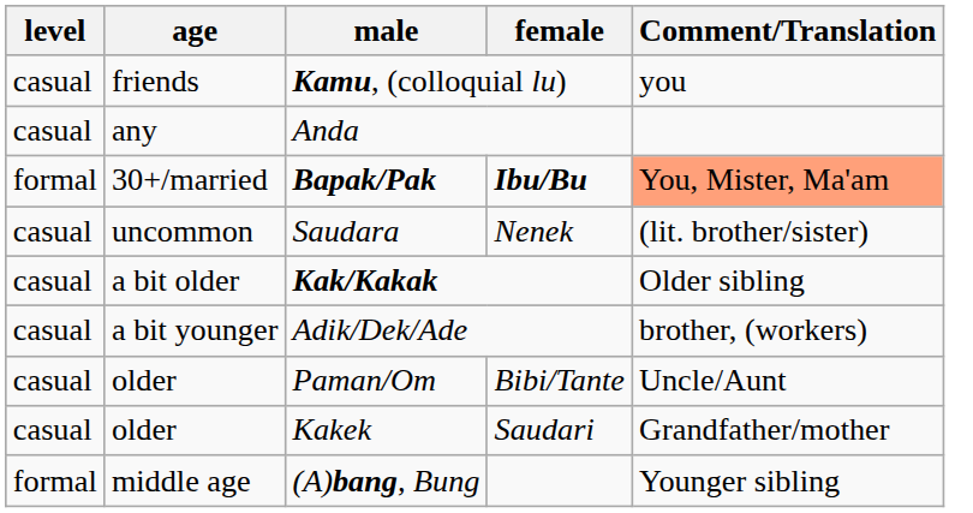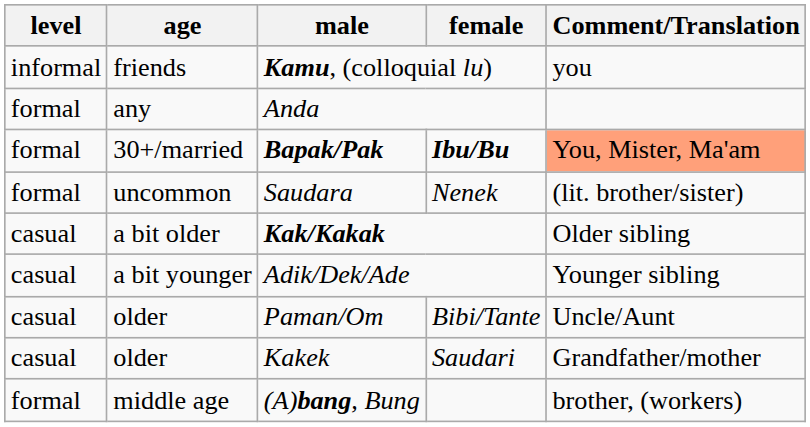 <table class="wikitable">
 <tr>
 <th>level</th>
 <th>age</th>
 <th>male</th>
 <th>female</th>
 <th>Comment/Translation</th>
 </tr>
 <tr>
-<td>casual</td>
+<td>informal</td>
 <td>friends</td>
 <td colspan="2"><strong><em>Kamu</em></strong>, (colloquial <em>lu</em>)</td>
 <td>you</td>
 </tr>
 <tr>
-<td>casual</td>
+<td>formal</td>
 <td>any</td>
 <td colspan="2"><em>Anda</em></td>
 <td></td>
 </tr>
 <tr>
 <td>formal</td>
 <td>30+/married</td>
 <td><strong><em>Bapak/Pak</em></strong></td>
 <td><strong><em>Ibu/Bu</em></strong></td>
 <td style="background: lightsalmon;">You, Mister, Ma'am</td>
 </tr>
 <tr>
-<td>casual</td>
+<td>formal</td>
 <td>uncommon</td>
 <td><em>Saudara</em></td>
 <td><em>Nenek</em></td>
 <td>(lit. brother/sister)</td>
 </tr>
 <tr>
 <td>casual</td>
 <td>a bit older</td>
 <td colspan="2"><strong><em>Kak/Kakak</em></strong></td>
 <td>Older sibling</td>
 </tr>
 <tr>
 <td>casual</td>
 <td>a bit younger</td>
 <td colspan="2"><em>Adik/Dek/Ade</em></td>
-<td>brother, (workers)</td>
+<td>Younger sibling</td>
 </tr>
 <tr>
 <td>casual</td>
 <td>older</td>
 <td><em>Paman/Om</em></td>
 <td><em>Bibi/Tante</em></td>
 <td>Uncle/Aunt</td>
 </tr>
 <tr>
 <td>casual</td>
 <td>older</td>
 <td><em>Kakek</em></td>
 <td><em>Saudari</em></td>
 <td>Grandfather/mother</td>
 </tr>
 <tr>
 <td>formal</td>
 <td>middle age</td>
 <td><em>(A)<strong>bang</strong>, Bung</em></td>
 <td></td>
-<td>Younger sibling</td>
+<td>brother, (workers)</td>
 </tr>
 </table>
